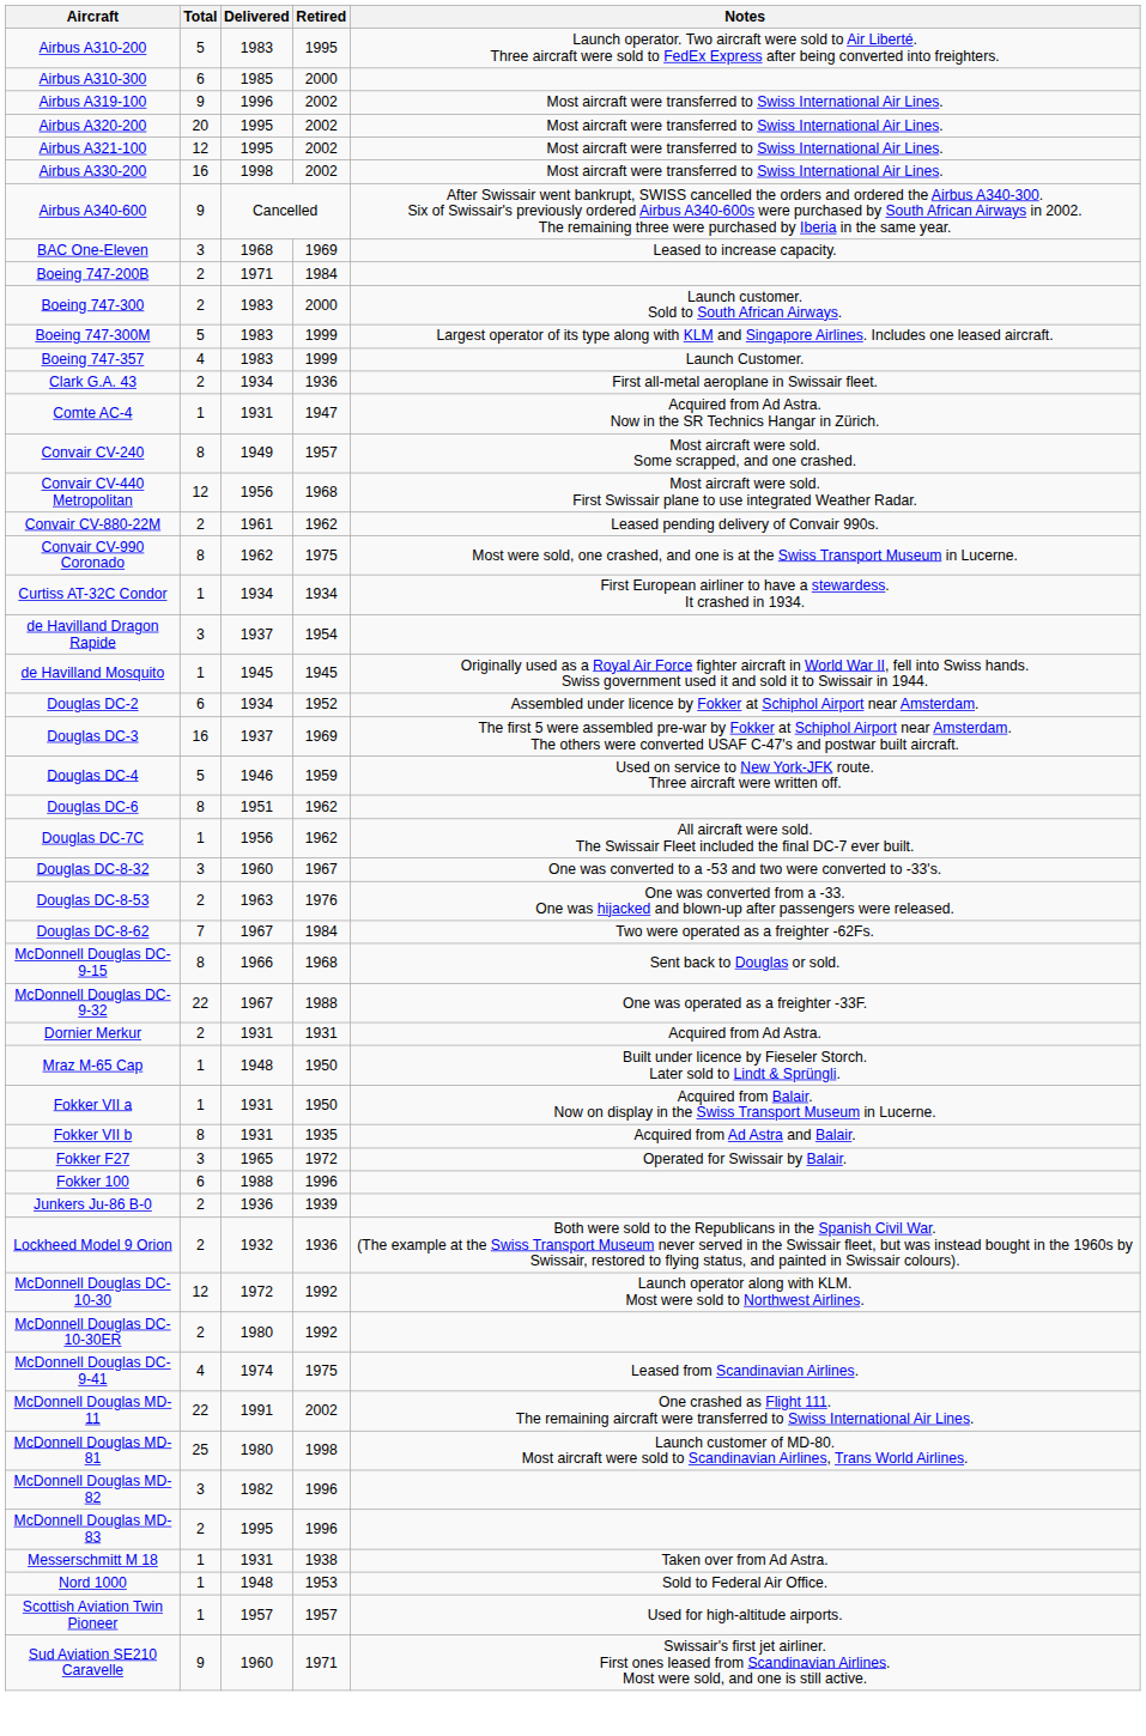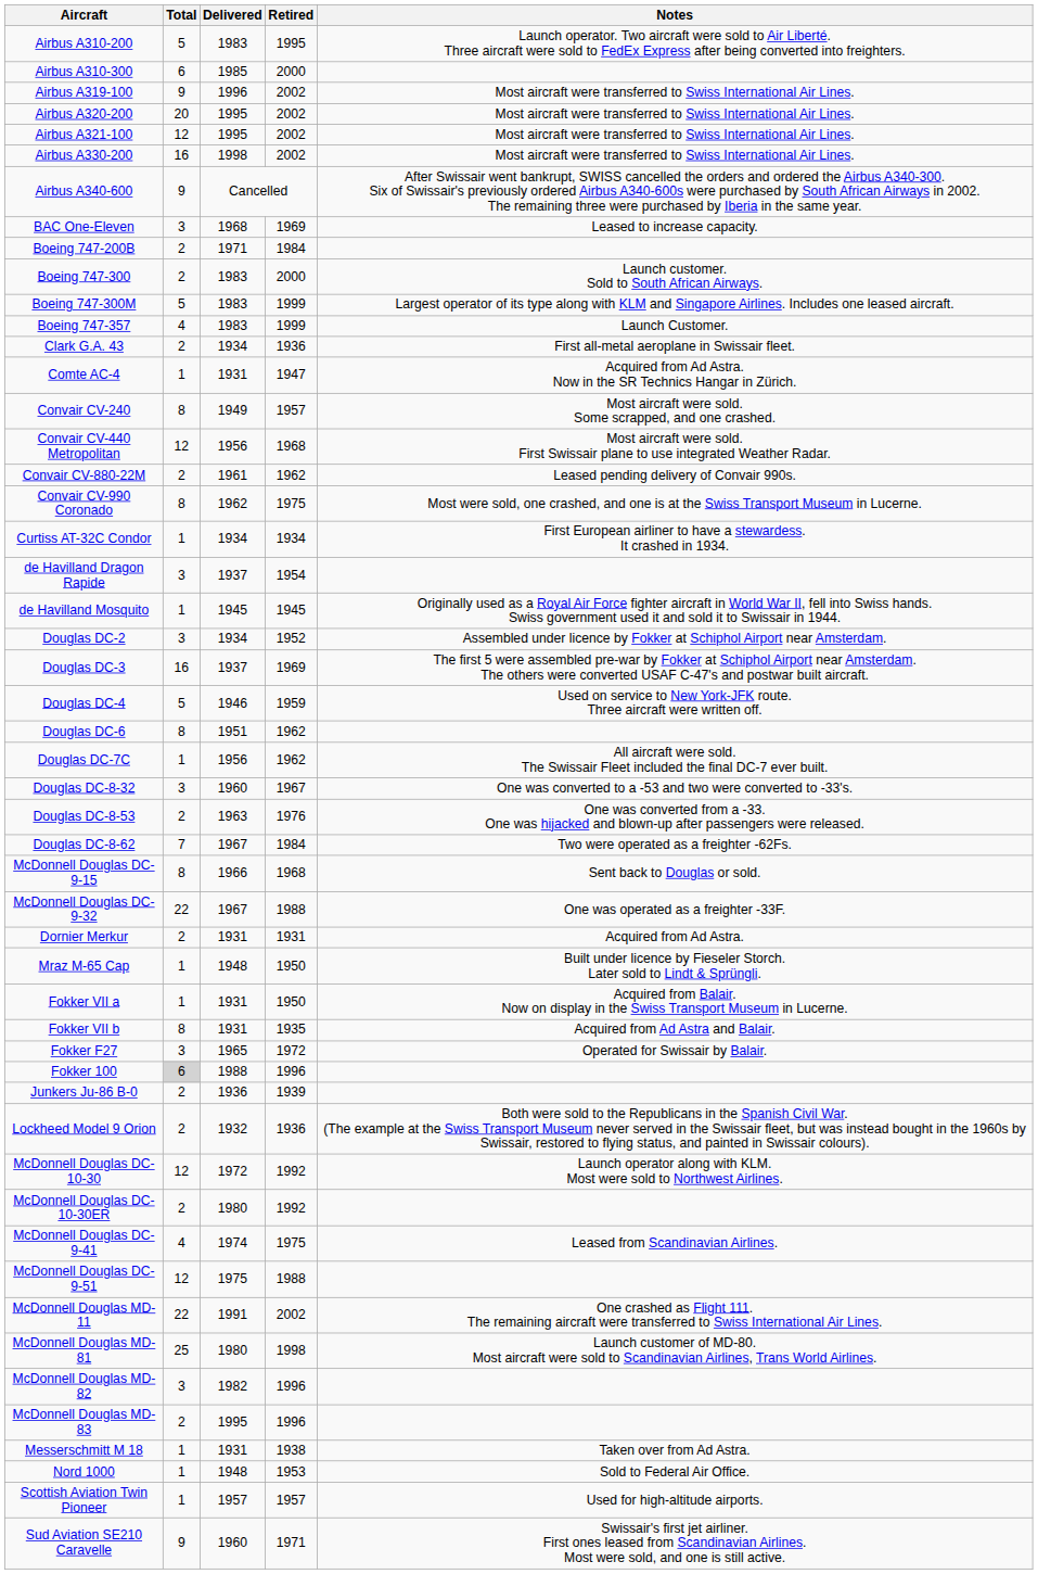 <table class="wikitable" style="border-collapse:collapse; text-align:center">
 <tr>
 <th>Aircraft</th>
 <th>Total</th>
 <th>Delivered</th>
 <th>Retired</th>
 <th class="unsortable">Notes</th>
 </tr>
 <tr>
 <td><a href='#'>Airbus A310-200</a></td>
 <td>5</td>
 <td>1983</td>
 <td>1995</td>
 <td>Launch operator. Two aircraft were sold to <a href='#'>Air Liberté</a>.<br>Three aircraft were sold to <a href='#'>FedEx Express</a> after being converted into freighters.</td>
 </tr>
 <tr>
 <td><a href='#'>Airbus A310-300</a></td>
 <td>6</td>
 <td>1985</td>
 <td>2000</td>
 <td></td>
 </tr>
 <tr>
 <td><a href='#'>Airbus A319-100</a></td>
 <td>9</td>
 <td>1996</td>
 <td>2002</td>
 <td>Most aircraft were transferred to <a href='#'>Swiss International Air Lines</a>.</td>
 </tr>
 <tr>
 <td><a href='#'>Airbus A320-200</a></td>
 <td>20</td>
 <td>1995</td>
 <td>2002</td>
 <td>Most aircraft were transferred to <a href='#'>Swiss International Air Lines</a>.</td>
 </tr>
 <tr>
 <td><a href='#'>Airbus A321-100</a></td>
 <td>12</td>
 <td>1995</td>
 <td>2002</td>
 <td>Most aircraft were transferred to <a href='#'>Swiss International Air Lines</a>.</td>
 </tr>
 <tr>
 <td><a href='#'>Airbus A330-200</a></td>
 <td>16</td>
 <td>1998</td>
 <td>2002</td>
 <td>Most aircraft were transferred to <a href='#'>Swiss International Air Lines</a>.</td>
 </tr>
 <tr>
 <td><a href='#'>Airbus A340-600</a></td>
 <td>9</td>
 <td colspan="2">Cancelled</td>
 <td>After Swissair went bankrupt, SWISS cancelled the orders and ordered the <a href='#'>Airbus A340-300</a>.<br>Six of Swissair's previously ordered <a href='#'>Airbus A340-600s</a> were purchased by <a href='#'>South African Airways</a> in 2002.<br>The remaining three were purchased by <a href='#'>Iberia</a> in the same year.</td>
 </tr>
 <tr>
 <td><a href='#'>BAC One-Eleven</a></td>
 <td>3</td>
 <td>1968</td>
 <td>1969</td>
 <td>Leased to increase capacity.</td>
 </tr>
 <tr>
 <td><a href='#'>Boeing 747-200B</a></td>
 <td>2</td>
 <td>1971</td>
 <td>1984</td>
 <td></td>
 </tr>
 <tr>
 <td><a href='#'>Boeing 747-300</a></td>
 <td>2</td>
 <td>1983</td>
 <td>2000</td>
 <td>Launch customer.<br>Sold to <a href='#'>South African Airways</a>.</td>
 </tr>
 <tr>
 <td><a href='#'>Boeing 747-300M</a></td>
 <td>5</td>
 <td>1983</td>
 <td>1999</td>
 <td>Largest operator of its type along with <a href='#'>KLM</a> and <a href='#'>Singapore Airlines</a>. Includes one leased aircraft.</td>
 </tr>
 <tr>
 <td><a href='#'>Boeing 747-357</a></td>
 <td>4</td>
 <td>1983</td>
 <td>1999</td>
 <td>Launch Customer.</td>
 </tr>
 <tr>
 <td><a href='#'>Clark G.A. 43</a></td>
 <td>2</td>
 <td>1934</td>
 <td>1936</td>
 <td>First all-metal aeroplane in Swissair fleet.</td>
 </tr>
 <tr>
 <td><a href='#'>Comte AC-4</a></td>
 <td>1</td>
 <td>1931</td>
 <td>1947</td>
 <td>Acquired from Ad Astra.<br>Now in the SR Technics Hangar in Zürich.</td>
 </tr>
 <tr>
 <td><a href='#'>Convair CV-240</a></td>
 <td>8</td>
 <td>1949</td>
 <td>1957</td>
 <td>Most aircraft were sold.<br>Some scrapped, and one crashed.</td>
 </tr>
 <tr>
 <td><a href='#'>Convair CV-440 Metropolitan</a></td>
 <td>12</td>
 <td>1956</td>
 <td>1968</td>
 <td>Most aircraft were sold.<br>First Swissair plane to use integrated Weather Radar.</td>
 </tr>
 <tr>
 <td><a href='#'>Convair CV-880-22M</a></td>
 <td>2</td>
 <td>1961</td>
 <td>1962</td>
 <td>Leased pending delivery of Convair 990s.</td>
 </tr>
 <tr>
 <td><a href='#'>Convair CV-990 Coronado</a></td>
 <td>8</td>
 <td>1962</td>
 <td>1975</td>
 <td>Most were sold, one crashed, and one is at the <a href='#'>Swiss Transport Museum</a> in Lucerne.</td>
 </tr>
 <tr>
 <td><a href='#'>Curtiss AT-32C Condor</a></td>
 <td>1</td>
 <td>1934</td>
 <td>1934</td>
 <td>First European airliner to have a <a href='#'>stewardess</a>.<br>It crashed in 1934.</td>
 </tr>
 <tr>
 <td><a href='#'>de Havilland Dragon Rapide</a></td>
 <td>3</td>
 <td>1937</td>
 <td>1954</td>
 <td></td>
 </tr>
 <tr>
 <td><a href='#'>de Havilland Mosquito</a></td>
 <td>1</td>
 <td>1945</td>
 <td>1945</td>
 <td>Originally used as a <a href='#'>Royal Air Force</a> fighter aircraft in <a href='#'>World War II</a>, fell into Swiss hands.<br>Swiss government used it and sold it to Swissair in 1944.</td>
 </tr>
 <tr>
 <td><a href='#'>Douglas DC-2</a></td>
-<td>6</td>
+<td>3</td>
 <td>1934</td>
 <td>1952</td>
 <td>Assembled under licence by <a href='#'>Fokker</a> at <a href='#'>Schiphol Airport</a> near <a href='#'>Amsterdam</a>.</td>
 </tr>
 <tr>
 <td><a href='#'>Douglas DC-3</a></td>
 <td>16</td>
 <td>1937</td>
 <td>1969</td>
 <td>The first 5 were assembled pre-war by <a href='#'>Fokker</a> at <a href='#'>Schiphol Airport</a> near <a href='#'>Amsterdam</a>.<br>The others were converted USAF C-47's and postwar built aircraft.</td>
 </tr>
 <tr>
 <td><a href='#'>Douglas DC-4</a></td>
 <td>5</td>
 <td>1946</td>
 <td>1959</td>
 <td>Used on service to <a href='#'>New York-JFK</a> route.<br>Three aircraft were written off.</td>
 </tr>
 <tr>
 <td><a href='#'>Douglas DC-6</a></td>
 <td>8</td>
 <td>1951</td>
 <td>1962</td>
 <td></td>
 </tr>
 <tr>
 <td><a href='#'>Douglas DC-7C</a></td>
 <td>1</td>
 <td>1956</td>
 <td>1962</td>
 <td>All aircraft were sold.<br>The Swissair Fleet included the final DC-7 ever built.</td>
 </tr>
 <tr>
 <td><a href='#'>Douglas DC-8-32</a></td>
 <td>3</td>
 <td>1960</td>
 <td>1967</td>
 <td>One was converted to a -53 and two were converted to -33's.</td>
 </tr>
 <tr>
 <td><a href='#'>Douglas DC-8-53</a></td>
 <td>2</td>
 <td>1963</td>
 <td>1976</td>
 <td>One was converted from a -33.<br>One was <a href='#'>hijacked</a> and blown-up after passengers were released.</td>
 </tr>
 <tr>
 <td><a href='#'>Douglas DC-8-62</a></td>
 <td>7</td>
 <td>1967</td>
 <td>1984</td>
 <td>Two were operated as a freighter -62Fs.</td>
 </tr>
 <tr>
 <td><a href='#'>McDonnell Douglas DC-9-15</a></td>
 <td>8</td>
 <td>1966</td>
 <td>1968</td>
 <td>Sent back to <a href='#'>Douglas</a> or sold.</td>
 </tr>
 <tr>
 <td><a href='#'>McDonnell Douglas DC-9-32</a></td>
 <td>22</td>
 <td>1967</td>
 <td>1988</td>
 <td>One was operated as a freighter -33F.</td>
 </tr>
 <tr>
 <td><a href='#'>Dornier Merkur</a></td>
 <td>2</td>
 <td>1931</td>
 <td>1931</td>
 <td>Acquired from Ad Astra.</td>
 </tr>
 <tr>
 <td><a href='#'>Mraz M-65 Cap</a></td>
 <td>1</td>
 <td>1948</td>
 <td>1950</td>
 <td>Built under licence by Fieseler Storch.<br>Later sold to <a href='#'>Lindt & Sprüngli</a>.</td>
 </tr>
 <tr>
 <td><a href='#'>Fokker VII a</a></td>
 <td>1</td>
 <td>1931</td>
 <td>1950</td>
 <td>Acquired from <a href='#'>Balair</a>.<br>Now on display in the <a href='#'>Swiss Transport Museum</a> in Lucerne.</td>
 </tr>
 <tr>
 <td><a href='#'>Fokker VII b</a></td>
 <td>8</td>
 <td>1931</td>
 <td>1935</td>
 <td>Acquired from <a href='#'>Ad Astra</a> and <a href='#'>Balair</a>.</td>
 </tr>
 <tr>
 <td><a href='#'>Fokker F27</a></td>
 <td>3</td>
 <td>1965</td>
 <td>1972</td>
 <td>Operated for Swissair by <a href='#'>Balair</a>.</td>
 </tr>
 <tr>
 <td><a href='#'>Fokker 100</a></td>
-<td>6</td>
+<td style="background: lightgrey;">6</td>
 <td>1988</td>
 <td>1996</td>
 <td></td>
 </tr>
 <tr>
 <td><a href='#'>Junkers Ju-86 B-0</a></td>
 <td>2</td>
 <td>1936</td>
 <td>1939</td>
 <td></td>
 </tr>
 <tr>
 <td><a href='#'>Lockheed Model 9 Orion</a></td>
 <td>2</td>
 <td>1932</td>
 <td>1936</td>
 <td>Both were sold to the Republicans in the <a href='#'>Spanish Civil War</a>.<br>(The example at the <a href='#'>Swiss Transport Museum</a> never served in the Swissair fleet, but was instead bought in the 1960s by Swissair, restored to flying status, and painted in Swissair colours).</td>
 </tr>
 <tr>
 <td><a href='#'>McDonnell Douglas DC-10-30</a></td>
 <td>12</td>
 <td>1972</td>
 <td>1992</td>
 <td>Launch operator along with KLM.<br>Most were sold to <a href='#'>Northwest Airlines</a>.</td>
 </tr>
 <tr>
 <td><a href='#'>McDonnell Douglas DC-10-30ER</a></td>
 <td>2</td>
 <td>1980</td>
 <td>1992</td>
 <td></td>
 </tr>
 <tr>
 <td><a href='#'>McDonnell Douglas DC-9-41</a></td>
 <td>4</td>
 <td>1974</td>
 <td>1975</td>
 <td>Leased from <a href='#'>Scandinavian Airlines</a>.</td>
+</tr>
+<tr>
+<td><a href='#'>McDonnell Douglas DC-9-51</a></td>
+<td>12</td>
+<td>1975</td>
+<td>1988</td>
+<td></td>
 </tr>
 <tr>
 <td><a href='#'>McDonnell Douglas MD-11</a></td>
 <td>22</td>
 <td>1991</td>
 <td>2002</td>
 <td>One crashed as <a href='#'>Flight 111</a>.<br>The remaining aircraft were transferred to <a href='#'>Swiss International Air Lines</a>.</td>
 </tr>
 <tr>
 <td><a href='#'>McDonnell Douglas MD-81</a></td>
 <td>25</td>
 <td>1980</td>
 <td>1998</td>
 <td>Launch customer of MD-80.<br>Most aircraft were sold to <a href='#'>Scandinavian Airlines</a>, <a href='#'>Trans World Airlines</a>.</td>
 </tr>
 <tr>
 <td><a href='#'>McDonnell Douglas MD-82</a></td>
 <td>3</td>
 <td>1982</td>
 <td>1996</td>
 <td></td>
 </tr>
 <tr>
 <td><a href='#'>McDonnell Douglas MD-83</a></td>
 <td>2</td>
 <td>1995</td>
 <td>1996</td>
 <td></td>
 </tr>
 <tr>
 <td><a href='#'>Messerschmitt M 18</a></td>
 <td>1</td>
 <td>1931</td>
 <td>1938</td>
 <td>Taken over from Ad Astra.</td>
 </tr>
 <tr>
 <td><a href='#'>Nord 1000</a></td>
 <td>1</td>
 <td>1948</td>
 <td>1953</td>
 <td>Sold to Federal Air Office.</td>
 </tr>
 <tr>
 <td><a href='#'>Scottish Aviation Twin Pioneer</a></td>
 <td>1</td>
 <td>1957</td>
 <td>1957</td>
 <td>Used for high-altitude airports.</td>
 </tr>
 <tr>
 <td><a href='#'>Sud Aviation SE210 Caravelle</a></td>
 <td>9</td>
 <td>1960</td>
 <td>1971</td>
 <td>Swissair's first jet airliner.<br>First ones leased from <a href='#'>Scandinavian Airlines</a>.<br>Most were sold, and one is still active.</td>
 </tr>
 </table>
